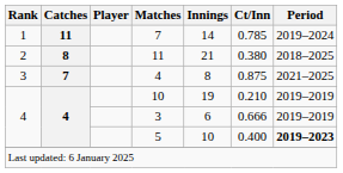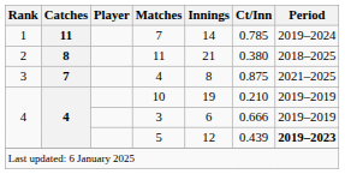 <table class="wikitable plainrowheaders sortable">
 <tr>
 <th scope=col>Rank</th>
 <th scope=col>Catches</th>
 <th scope=col>Player</th>
 <th scope=col>Matches</th>
 <th scope=col>Innings</th>
 <th scope=col>Ct/Inn</th>
 <th scope=col>Period</th>
 </tr>
 <tr>
 <td align=center>1</td>
 <th scope=row style="text-align:center;">11</th>
 <td></td>
 <td align=center>7</td>
 <td align=center>14</td>
 <td align=center>0.785</td>
 <td>2019–2024</td>
 </tr>
 <tr>
 <td align=center>2</td>
 <th scope=row style="text-align:center;">8</th>
 <td></td>
 <td align=center>11</td>
 <td align=center>21</td>
 <td align=center>0.380</td>
 <td>2018–2025</td>
 </tr>
 <tr>
 <td align=center>3</td>
 <th scope=row style=text-align:center;>7</th>
 <td></td>
 <td align=center>4</td>
 <td align=center>8</td>
 <td align=center>0.875</td>
 <td>2021–2025</td>
 </tr>
 <tr>
 <td align=center rowspan=3>4</td>
 <th scope=row style=text-align:center; rowspan=3>4</th>
 <td></td>
 <td align=center>10</td>
 <td align=center>19</td>
 <td align=center>0.210</td>
 <td>2019–2019</td>
 </tr>
 <tr>
 <td></td>
 <td align=center>3</td>
 <td align=center>6</td>
 <td align=center>0.666</td>
 <td>2019–2019</td>
 </tr>
 <tr>
 <td></td>
 <td align=center>5</td>
-<td align=center>10</td>
-<td align=center>0.400</td>
+<td align=center>12</td>
+<td align=center>0.439</td>
 <td><strong>2019–2023</strong></td>
 </tr>
 <tr>
 </tr>
 <tr class=sortbottom>
 <td colspan=7><small>Last updated: 6 January 2025</small></td>
 </tr>
 </table>
